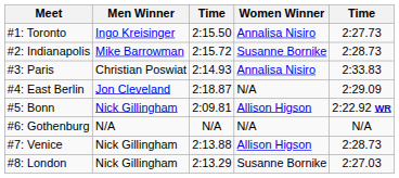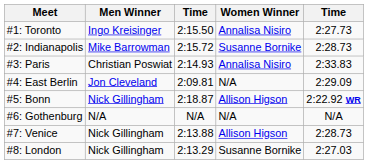 <table class=wikitable>
 <tr>
 <th>Meet</th>
 <th>Men Winner</th>
 <th>Time</th>
 <th>Women Winner</th>
 <th>Time</th>
 </tr>
 <tr>
 <td>#1: Toronto</td>
 <td> <a href='#'>Ingo Kreisinger</a></td>
 <td align=center>2:15.50</td>
 <td> <a href='#'>Annalisa Nisiro</a></td>
 <td align=center>2:27.73</td>
 </tr>
 <tr>
 <td>#2: Indianapolis</td>
 <td> <a href='#'>Mike Barrowman</a></td>
 <td align=center>2:15.72</td>
 <td> <a href='#'>Susanne Bornike</a></td>
 <td align=center>2:28.73</td>
 </tr>
 <tr>
 <td>#3: Paris</td>
 <td> Christian Poswiat</td>
 <td align=center>2:14.93</td>
 <td> <a href='#'>Annalisa Nisiro</a></td>
 <td align=center>2:33.83</td>
 </tr>
 <tr>
 <td>#4: East Berlin</td>
 <td> <a href='#'>Jon Cleveland</a></td>
-<td align=center>2:18.87</td>
+<td align=center>2:09.81</td>
 <td>N/A</td>
 <td align=center>2:29.09</td>
 </tr>
 <tr>
 <td>#5: Bonn</td>
 <td> <a href='#'>Nick Gillingham</a></td>
-<td align=center>2:09.81</td>
+<td align=center>2:18.87</td>
 <td> <a href='#'>Allison Higson</a></td>
 <td align=center>2:22.92 <small><a href='#'><strong>WR</strong></a></small></td>
 </tr>
 <tr>
 <td>#6: Gothenburg</td>
 <td>N/A</td>
 <td align=center>N/A</td>
 <td>N/A</td>
 <td align=center>N/A</td>
 </tr>
 <tr>
 <td>#7: Venice</td>
 <td> Nick Gillingham</td>
 <td align=center>2:13.88</td>
 <td> <a href='#'>Allison Higson</a></td>
 <td align=center>2:28.73</td>
 </tr>
 <tr>
 <td>#8: London</td>
 <td> Nick Gillingham</td>
 <td align=center>2:13.29</td>
 <td> Susanne Bornike</td>
 <td align=center>2:27.03</td>
 </tr>
 </table>
